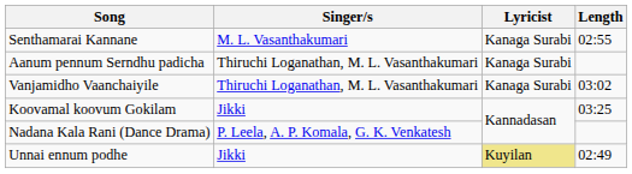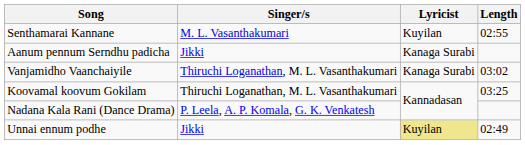 <table class="wikitable">
 <tr>
 <th>Song</th>
 <th>Singer/s</th>
 <th>Lyricist</th>
 <th>Length</th>
 </tr>
 <tr>
 <td>Senthamarai Kannane</td>
 <td><a href='#'>M. L. Vasanthakumari</a></td>
-<td>Kanaga Surabi</td>
+<td>Kuyilan</td>
 <td>02:55</td>
 </tr>
 <tr>
 <td>Aanum pennum Serndhu padicha</td>
-<td>Thiruchi Loganathan, M. L. Vasanthakumari</td>
+<td><a href='#'>Jikki</a></td>
 <td>Kanaga Surabi</td>
 <td></td>
 </tr>
 <tr>
 <td>Vanjamidho Vaanchaiyile</td>
 <td><a href='#'>Thiruchi Loganathan</a>, M. L. Vasanthakumari</td>
 <td>Kanaga Surabi</td>
 <td>03:02</td>
 </tr>
 <tr>
 <td>Koovamal koovum Gokilam</td>
-<td><a href='#'>Jikki</a></td>
+<td>Thiruchi Loganathan, M. L. Vasanthakumari</td>
 <td rowspan="2">Kannadasan</td>
 <td>03:25</td>
 </tr>
 <tr>
 <td>Nadana Kala Rani (Dance Drama)</td>
 <td><a href='#'>P. Leela</a>, <a href='#'>A. P. Komala</a>, <a href='#'>G. K. Venkatesh</a></td>
 <td></td>
 </tr>
 <tr>
 <td>Unnai ennum podhe</td>
 <td><a href='#'>Jikki</a></td>
 <td style="background: khaki;">Kuyilan</td>
 <td>02:49</td>
 </tr>
 </table>
